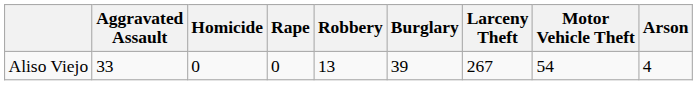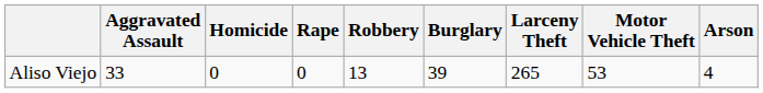 <table class="wikitable">
 <tr>
 <th></th>
 <th>Aggravated<br>Assault</th>
 <th>Homicide</th>
 <th>Rape</th>
 <th>Robbery</th>
 <th>Burglary</th>
 <th>Larceny<br>Theft</th>
 <th>Motor<br>Vehicle Theft</th>
 <th>Arson</th>
 </tr>
 <tr>
 <td>Aliso Viejo</td>
 <td>33</td>
 <td>0</td>
 <td>0</td>
 <td>13</td>
 <td>39</td>
-<td>267</td>
-<td>54</td>
+<td>265</td>
+<td>53</td>
 <td>4</td>
 </tr>
 </table>
